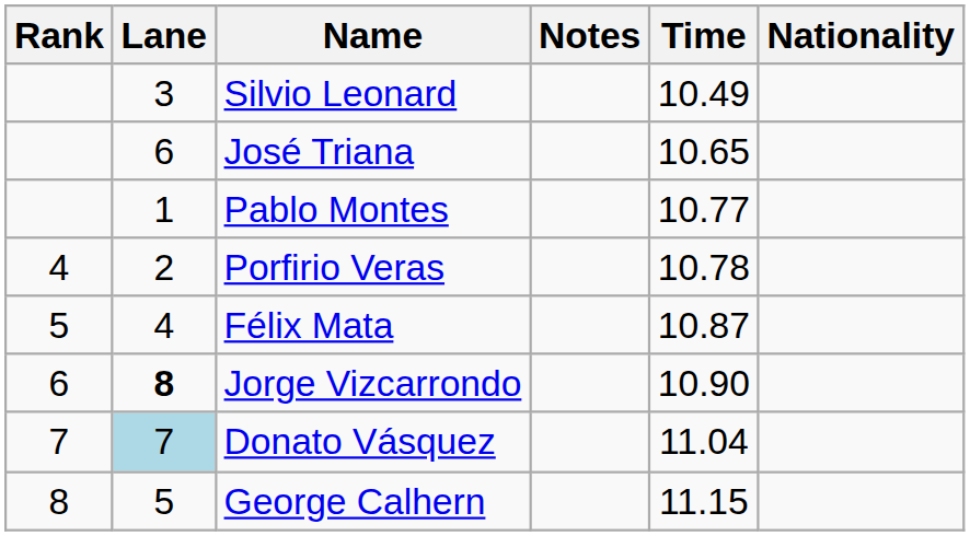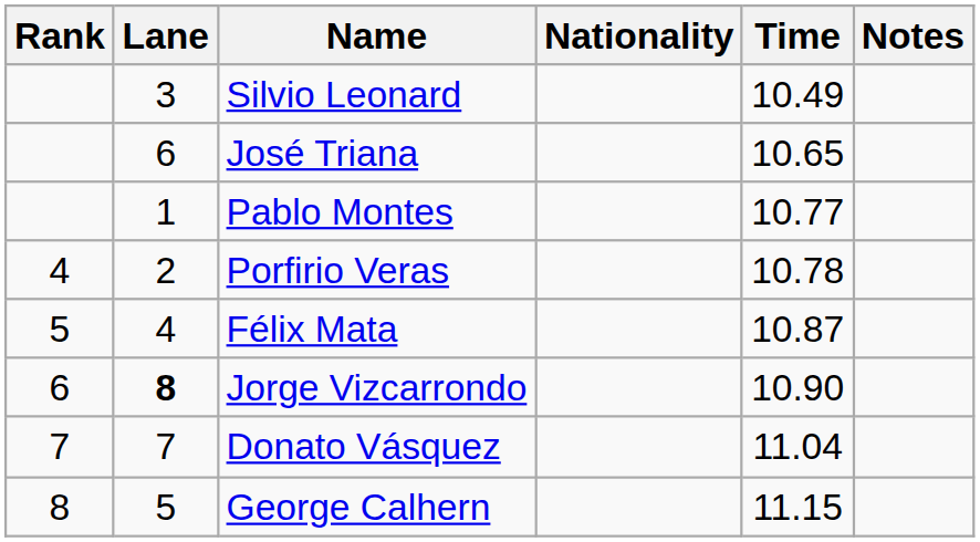 <table class="wikitable sortable" style="text-align:center;font-size:95%">
 <tr>
 <th>Rank</th>
 <th>Lane</th>
 <th>Name</th>
+<th>Nationality</th>
+<th>Time</th>
 <th>Notes</th>
-<th>Time</th>
-<th>Nationality</th>
 </tr>
 <tr>
 <td></td>
 <td>3</td>
 <td align=left><a href='#'>Silvio Leonard</a></td>
+<td align=left></td>
+<td>10.49</td>
 <td></td>
-<td>10.49</td>
-<td align=left></td>
 </tr>
 <tr>
 <td></td>
 <td>6</td>
 <td align=left><a href='#'>José Triana</a></td>
+<td align=left></td>
+<td>10.65</td>
 <td></td>
-<td>10.65</td>
-<td align=left></td>
 </tr>
 <tr>
 <td></td>
 <td>1</td>
 <td align=left><a href='#'>Pablo Montes</a></td>
+<td align=left></td>
+<td>10.77</td>
 <td></td>
-<td>10.77</td>
-<td align=left></td>
 </tr>
 <tr>
 <td>4</td>
 <td>2</td>
 <td align=left><a href='#'>Porfirio Veras</a></td>
+<td align=left></td>
+<td>10.78</td>
 <td></td>
-<td>10.78</td>
-<td align=left></td>
 </tr>
 <tr>
 <td>5</td>
 <td>4</td>
 <td align=left><a href='#'>Félix Mata</a></td>
+<td align=left></td>
+<td>10.87</td>
 <td></td>
-<td>10.87</td>
-<td align=left></td>
 </tr>
 <tr>
 <td>6</td>
 <td><strong>8</strong></td>
 <td align=left><a href='#'>Jorge Vizcarrondo</a></td>
+<td align=left></td>
+<td>10.90</td>
 <td></td>
-<td>10.90</td>
-<td align=left></td>
 </tr>
 <tr>
 <td>7</td>
-<td style="background: lightblue;">7</td>
+<td>7</td>
 <td align=left><a href='#'>Donato Vásquez</a></td>
+<td align=left></td>
+<td>11.04</td>
 <td></td>
-<td>11.04</td>
-<td align=left></td>
 </tr>
 <tr>
 <td>8</td>
 <td>5</td>
 <td align=left><a href='#'>George Calhern</a></td>
+<td align=left></td>
+<td>11.15</td>
 <td></td>
-<td>11.15</td>
-<td align=left></td>
 </tr>
 </table>
